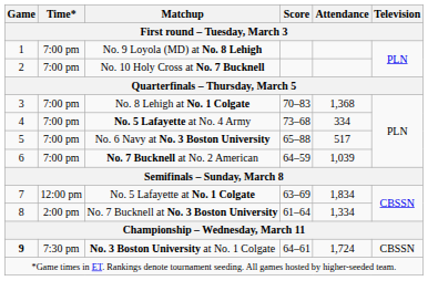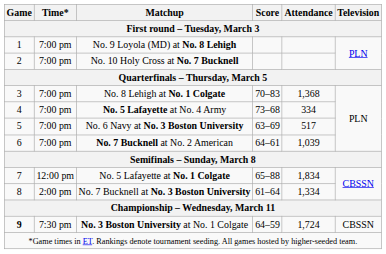 <table class="wikitable" style="text-align:center;font-size: 95%">
 <tr>
 <th>Game</th>
 <th>Time*</th>
 <th>Matchup</th>
 <th>Score</th>
 <th>Attendance</th>
 <th>Television</th>
 </tr>
 <tr>
 <th colspan=6>First round – Tuesday, March 3</th>
 </tr>
 <tr>
 <td>1</td>
 <td>7:00 pm</td>
 <td>No. 9 Loyola (MD) at <strong>No. 8 Lehigh</strong></td>
 <td></td>
 <td></td>
 <td rowspan=2><a href='#'>PLN</a></td>
 </tr>
 <tr>
 <td>2</td>
 <td>7:00 pm</td>
 <td>No. 10 Holy Cross at <strong>No. 7 Bucknell</strong></td>
 <td></td>
 <td></td>
 </tr>
 <tr>
 <th colspan=6>Quarterfinals – Thursday, March 5</th>
 </tr>
 <tr>
 <td>3</td>
 <td>7:00 pm</td>
 <td>No. 8 Lehigh at <strong>No. 1 Colgate</strong></td>
 <td>70–83</td>
 <td>1,368</td>
 <td rowspan=4>PLN</td>
 </tr>
 <tr>
 <td>4</td>
 <td>7:00 pm</td>
 <td><strong>No. 5 Lafayette</strong> at No. 4 Army</td>
 <td>73–68</td>
 <td>334</td>
 </tr>
 <tr>
 <td>5</td>
 <td>7:00 pm</td>
 <td>No. 6 Navy at <strong>No. 3 Boston University</strong></td>
-<td>65–88</td>
+<td>63–69</td>
 <td>517</td>
 </tr>
 <tr>
 <td>6</td>
 <td>7:00 pm</td>
 <td><strong>No. 7 Bucknell</strong> at No. 2 American</td>
-<td>64–59</td>
+<td>64–61</td>
 <td>1,039</td>
 </tr>
 <tr>
 <th colspan=6>Semifinals – Sunday, March 8</th>
 </tr>
 <tr>
 <td>7</td>
 <td>12:00 pm</td>
 <td>No. 5 Lafayette at <strong>No. 1 Colgate</strong></td>
-<td>63–69</td>
+<td>65–88</td>
 <td>1,834</td>
 <td rowspan=2><a href='#'>CBSSN</a></td>
 </tr>
 <tr>
 <td>8</td>
 <td>2:00 pm</td>
 <td>No. 7 Bucknell at <strong>No. 3 Boston University</strong></td>
 <td>61–64</td>
 <td>1,334</td>
 </tr>
 <tr>
 <th colspan=6>Championship – Wednesday, March 11</th>
 </tr>
 <tr>
 <td><strong>9</strong></td>
 <td>7:30 pm</td>
 <td><strong>No. 3 Boston University</strong> at No. 1 Colgate</td>
-<td>64–61</td>
+<td>64–59</td>
 <td>1,724</td>
 <td>CBSSN</td>
 </tr>
 <tr>
 <td colspan=6><small>*Game times in <a href='#'>ET</a>. Rankings denote tournament seeding. All games hosted by higher-seeded team.</small></td>
 </tr>
 </table>
